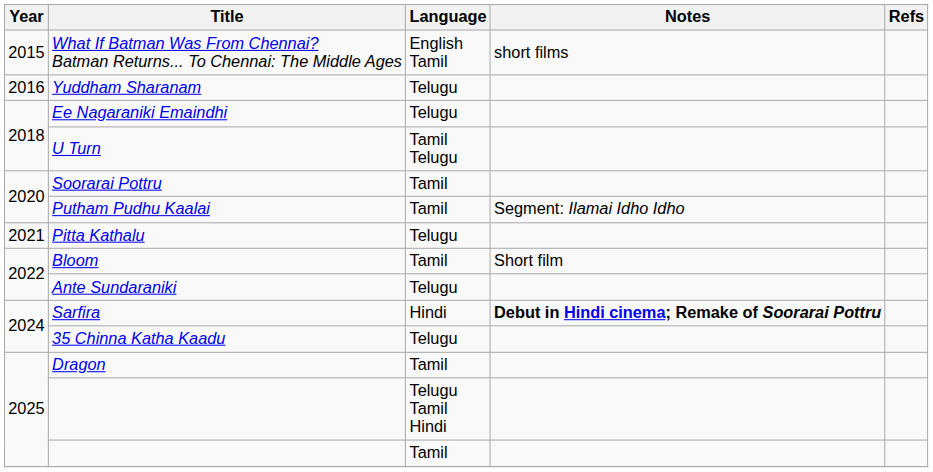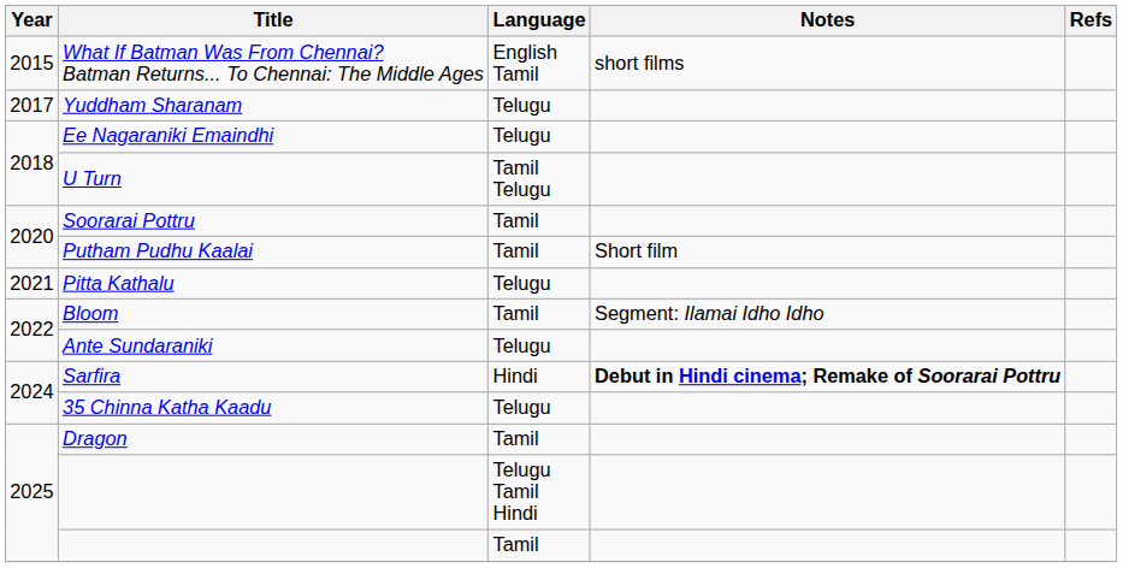 <table class="wikitable">
 <tr>
 <th>Year</th>
 <th>Title</th>
 <th>Language</th>
 <th>Notes</th>
 <th>Refs</th>
 </tr>
 <tr>
 <td>2015</td>
 <td><em><a href='#'>What If Batman Was From Chennai?</a></em><br><em>Batman Returns... To Chennai: The Middle Ages</em></td>
 <td>English<br>Tamil</td>
 <td>short films</td>
 <td></td>
 </tr>
 <tr>
-<td>2016</td>
+<td>2017</td>
 <td><em><a href='#'>Yuddham Sharanam</a></em></td>
 <td>Telugu</td>
 <td></td>
 <td></td>
 </tr>
 <tr>
 <td rowspan="2">2018</td>
 <td><em><a href='#'>Ee Nagaraniki Emaindhi</a></em></td>
 <td>Telugu</td>
 <td></td>
 <td></td>
 </tr>
 <tr>
 <td><a href='#'><em>U Turn</em></a></td>
 <td>Tamil<br>Telugu</td>
 <td></td>
 <td></td>
 </tr>
 <tr>
 <td rowspan="2">2020</td>
 <td><em><a href='#'>Soorarai Pottru</a></em></td>
 <td>Tamil</td>
 <td></td>
 <td></td>
 </tr>
 <tr>
 <td><em><a href='#'>Putham Pudhu Kaalai</a></em></td>
 <td>Tamil</td>
-<td>Segment: <em>Ilamai Idho Idho</em></td>
+<td>Short film</td>
 <td></td>
 </tr>
 <tr>
 <td>2021</td>
 <td><em><a href='#'>Pitta Kathalu</a></em></td>
 <td>Telugu</td>
 <td></td>
 <td></td>
 </tr>
 <tr>
 <td rowspan="2">2022</td>
 <td><a href='#'><em>Bloom</em></a></td>
 <td>Tamil</td>
-<td>Short film</td>
+<td>Segment: <em>Ilamai Idho Idho</em></td>
 <td></td>
 </tr>
 <tr>
 <td><em><a href='#'>Ante Sundaraniki</a></em></td>
 <td>Telugu</td>
 <td></td>
 <td></td>
 </tr>
 <tr>
 <td rowspan="2">2024</td>
 <td><em><a href='#'>Sarfira</a></em></td>
 <td>Hindi</td>
 <td><strong>Debut in <a href='#'>Hindi cinema</a>; Remake of <em>Soorarai Pottru</em></strong></td>
 <td></td>
 </tr>
 <tr>
 <td><em><a href='#'>35 Chinna Katha Kaadu</a></em></td>
 <td>Telugu</td>
 <td></td>
 <td></td>
 </tr>
 <tr>
 <td rowspan="3">2025</td>
 <td><em><a href='#'>Dragon</a></em></td>
 <td>Tamil</td>
 <td></td>
 <td></td>
 </tr>
 <tr>
 <td></td>
 <td>Telugu<br>Tamil<br>Hindi</td>
 <td></td>
 <td></td>
 </tr>
 <tr>
 <td></td>
 <td>Tamil</td>
 <td></td>
 <td></td>
 </tr>
 <tr>
 </tr>
 </table>
